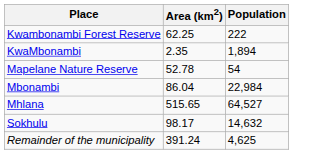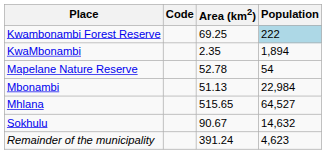 <table class="wikitable sortable">
 <tr>
 <th>Place</th>
+<th>Code</th>
 <th>Area (km<sup>2</sup>)</th>
 <th>Population</th>
 </tr>
 <tr>
 <td><a href='#'>Kwambonambi Forest Reserve</a></td>
-<td>62.25</td>
-<td>222</td>
+<td></td>
+<td>69.25</td>
+<td style="background: lightblue;">222</td>
 </tr>
 <tr>
 <td><a href='#'>KwaMbonambi</a></td>
+<td></td>
 <td>2.35</td>
 <td>1,894</td>
 </tr>
 <tr>
 <td><a href='#'>Mapelane Nature Reserve</a></td>
+<td></td>
 <td>52.78</td>
 <td>54</td>
 </tr>
 <tr>
 <td><a href='#'>Mbonambi</a></td>
-<td>86.04</td>
+<td></td>
+<td>51.13</td>
 <td>22,984</td>
 </tr>
 <tr>
 <td><a href='#'>Mhlana</a></td>
+<td></td>
 <td>515.65</td>
 <td>64,527</td>
 </tr>
 <tr>
 <td><a href='#'>Sokhulu</a></td>
-<td>98.17</td>
+<td></td>
+<td>90.67</td>
 <td>14,632</td>
 </tr>
 <tr>
 <td><em>Remainder of the municipality</em></td>
+<td></td>
 <td>391.24</td>
-<td>4,625</td>
+<td>4,623</td>
 </tr>
 </table>
